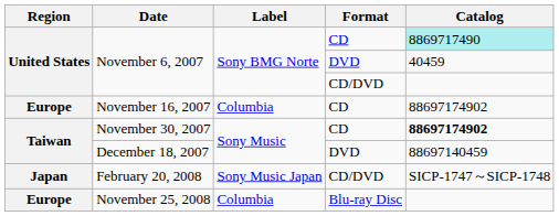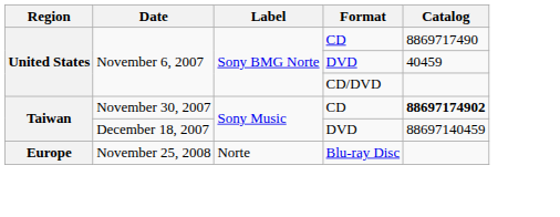 <table class="wikitable plainrowheaders">
 <tr>
 <th>Region</th>
 <th>Date</th>
 <th>Label</th>
 <th>Format</th>
 <th>Catalog</th>
 </tr>
 <tr>
 <th scope="row" rowspan="3">United States</th>
 <td rowspan="3">November 6, 2007</td>
 <td rowspan="3"><a href='#'>Sony BMG Norte</a></td>
 <td><a href='#'>CD</a></td>
-<td style="background: paleturquoise;">8869717490</td>
+<td>8869717490</td>
 </tr>
 <tr>
 <td><a href='#'>DVD</a></td>
 <td>40459</td>
 </tr>
 <tr>
 <td>CD/DVD</td>
 <td></td>
-</tr>
-<tr>
-<th scope="row">Europe</th>
-<td>November 16, 2007</td>
-<td><a href='#'>Columbia</a></td>
-<td>CD</td>
-<td>88697174902</td>
 </tr>
 <tr>
 <th scope="row" rowspan="2">Taiwan</th>
 <td>November 30, 2007</td>
 <td rowspan="2"><a href='#'>Sony Music</a></td>
 <td>CD</td>
 <td><strong>88697174902</strong></td>
 </tr>
 <tr>
 <td>December 18, 2007</td>
 <td>DVD</td>
 <td>88697140459</td>
 </tr>
 <tr>
-<th scope="row">Japan</th>
-<td>February 20, 2008</td>
-<td><a href='#'>Sony Music Japan</a></td>
-<td>CD/DVD</td>
-<td>SICP-1747～SICP-1748</td>
-</tr>
-<tr>
 <th scope="row">Europe</th>
 <td>November 25, 2008</td>
-<td><a href='#'>Columbia</a></td>
+<td>Norte</td>
 <td><a href='#'>Blu-ray Disc</a></td>
 <td></td>
 </tr>
 </table>
